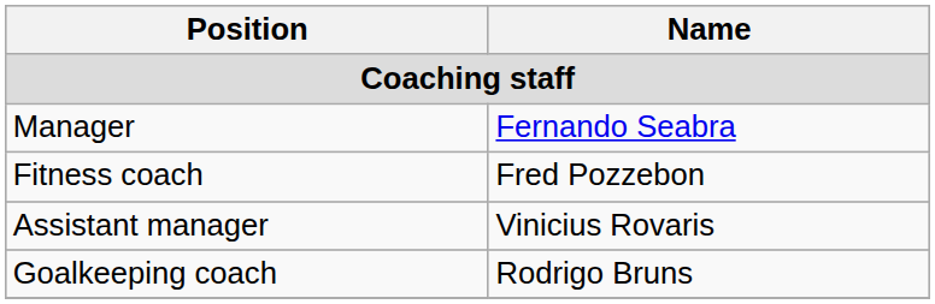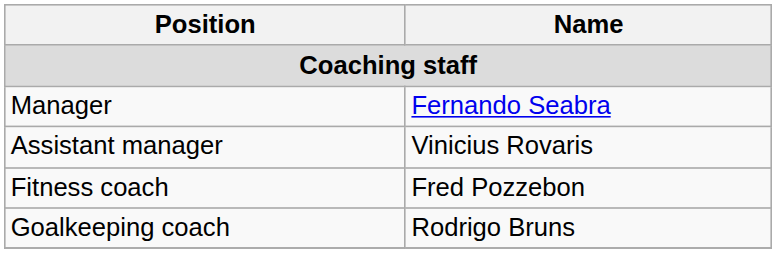 <table width=38% class="wikitable">
 <tr>
 <th>Position</th>
 <th>Name</th>
 </tr>
 <tr>
 <th colspan="2" style="background:#dcdcdc; text-align:center">Coaching staff</th>
 </tr>
 <tr>
 <td>Manager</td>
 <td> <a href='#'>Fernando Seabra</a></td>
 </tr>
 <tr>
+<td>Assistant manager</td>
+<td> Vinicius Rovaris</td>
+</tr>
+<tr>
 <td>Fitness coach</td>
 <td> Fred Pozzebon</td>
-</tr>
-<tr>
-<td>Assistant manager</td>
-<td> Vinicius Rovaris</td>
 </tr>
 <tr>
 <td>Goalkeeping coach</td>
 <td> Rodrigo Bruns</td>
 </tr>
 <tr>
 </tr>
 </table>
